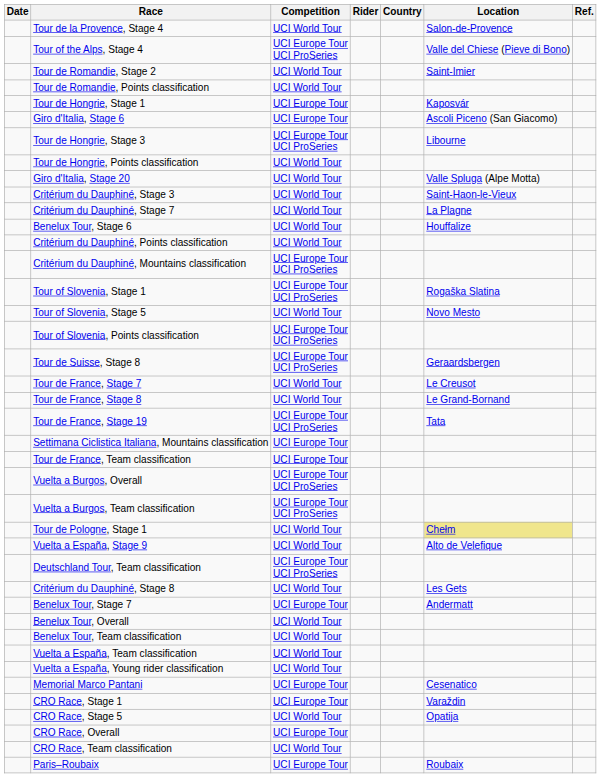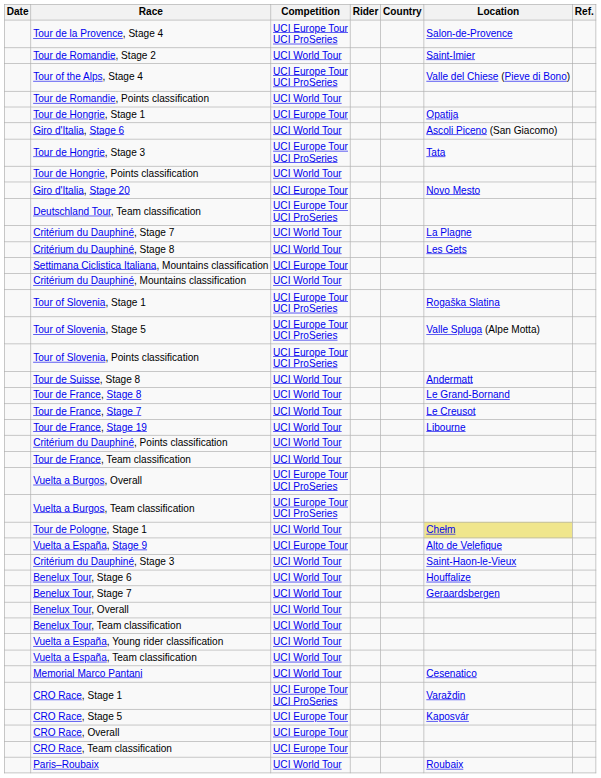 <table class="wikitable sortable">
 <tr>
 <th>Date</th>
 <th>Race</th>
 <th>Competition</th>
 <th>Rider</th>
 <th>Country</th>
 <th>Location</th>
 <th class="unsortable">Ref.</th>
 </tr>
 <tr>
 <td></td>
 <td><a href='#'>Tour de la Provence</a>, Stage 4</td>
+<td><a href='#'>UCI Europe Tour</a> <br> <a href='#'>UCI ProSeries</a></td>
+<td></td>
+<td></td>
+<td><a href='#'>Salon-de-Provence</a></td>
+<td align="center"></td>
+</tr>
+<tr>
+<td></td>
+<td><a href='#'>Tour de Romandie</a>, Stage 2</td>
 <td><a href='#'>UCI World Tour</a></td>
 <td></td>
 <td></td>
-<td><a href='#'>Salon-de-Provence</a></td>
+<td><a href='#'>Saint-Imier</a></td>
 <td align="center"></td>
 </tr>
 <tr>
 <td></td>
 <td><a href='#'>Tour of the Alps</a>, Stage 4</td>
 <td><a href='#'>UCI Europe Tour</a> <br> <a href='#'>UCI ProSeries</a></td>
 <td></td>
 <td></td>
 <td><a href='#'>Valle del Chiese</a> (<a href='#'>Pieve di Bono</a>)</td>
-<td align="center"></td>
-</tr>
-<tr>
-<td></td>
-<td><a href='#'>Tour de Romandie</a>, Stage 2</td>
-<td><a href='#'>UCI World Tour</a></td>
-<td></td>
-<td></td>
-<td><a href='#'>Saint-Imier</a></td>
 <td align="center"></td>
 </tr>
 <tr>
 <td></td>
 <td><a href='#'>Tour de Romandie</a>, Points classification</td>
 <td><a href='#'>UCI World Tour</a></td>
 <td></td>
 <td></td>
 <td></td>
 <td align="center"></td>
 </tr>
 <tr>
 <td></td>
 <td><a href='#'>Tour de Hongrie</a>, Stage 1</td>
 <td><a href='#'>UCI Europe Tour</a></td>
 <td></td>
 <td></td>
-<td><a href='#'>Kaposvár</a></td>
+<td><a href='#'>Opatija</a></td>
 <td align="center"></td>
 </tr>
 <tr>
 <td></td>
 <td><a href='#'>Giro d'Italia</a>, <a href='#'>Stage 6</a></td>
-<td><a href='#'>UCI Europe Tour</a></td>
+<td><a href='#'>UCI World Tour</a></td>
 <td></td>
 <td></td>
 <td><a href='#'>Ascoli Piceno</a> (San Giacomo)</td>
 <td align="center"></td>
 </tr>
 <tr>
 <td></td>
 <td><a href='#'>Tour de Hongrie</a>, Stage 3</td>
 <td><a href='#'>UCI Europe Tour</a> <br> <a href='#'>UCI ProSeries</a></td>
 <td></td>
 <td></td>
-<td><a href='#'>Libourne</a></td>
+<td><a href='#'>Tata</a></td>
 <td align="center"></td>
 </tr>
 <tr>
 <td></td>
 <td><a href='#'>Tour de Hongrie</a>, Points classification</td>
 <td><a href='#'>UCI World Tour</a></td>
 <td></td>
 <td></td>
 <td></td>
 <td align="center"></td>
 </tr>
 <tr>
 <td></td>
 <td><a href='#'>Giro d'Italia</a>, <a href='#'>Stage 20</a></td>
-<td><a href='#'>UCI World Tour</a></td>
+<td><a href='#'>UCI Europe Tour</a></td>
 <td></td>
 <td></td>
-<td><a href='#'>Valle Spluga</a> (Alpe Motta)</td>
+<td><a href='#'>Novo Mesto</a></td>
 <td align="center"></td>
 </tr>
 <tr>
 <td></td>
-<td><a href='#'>Critérium du Dauphiné</a>, Stage 3</td>
-<td><a href='#'>UCI World Tour</a></td>
+<td><a href='#'>Deutschland Tour</a>, Team classification</td>
+<td><a href='#'>UCI Europe Tour</a> <br> <a href='#'>UCI ProSeries</a></td>
+<td align="center"></td>
 <td></td>
 <td></td>
-<td><a href='#'>Saint-Haon-le-Vieux</a></td>
 <td align="center"></td>
 </tr>
 <tr>
 <td></td>
 <td><a href='#'>Critérium du Dauphiné</a>, Stage 7</td>
 <td><a href='#'>UCI World Tour</a></td>
 <td></td>
 <td></td>
 <td><a href='#'>La Plagne</a></td>
 <td align="center"></td>
 </tr>
 <tr>
 <td></td>
-<td><a href='#'>Benelux Tour</a>, Stage 6</td>
+<td><a href='#'>Critérium du Dauphiné</a>, Stage 8</td>
 <td><a href='#'>UCI World Tour</a></td>
 <td></td>
 <td></td>
-<td><a href='#'>Houffalize</a></td>
+<td><a href='#'>Les Gets</a></td>
 <td align="center"></td>
 </tr>
 <tr>
 <td></td>
-<td><a href='#'>Critérium du Dauphiné</a>, Points classification</td>
-<td><a href='#'>UCI World Tour</a></td>
+<td><a href='#'>Settimana Ciclistica Italiana</a>, Mountains classification</td>
+<td><a href='#'>UCI Europe Tour</a></td>
 <td></td>
 <td></td>
 <td></td>
 <td align="center"></td>
 </tr>
 <tr>
 <td></td>
 <td><a href='#'>Critérium du Dauphiné</a>, Mountains classification</td>
-<td><a href='#'>UCI Europe Tour</a> <br> <a href='#'>UCI ProSeries</a></td>
+<td><a href='#'>UCI World Tour</a></td>
 <td></td>
 <td></td>
 <td></td>
 <td align="center"></td>
 </tr>
 <tr>
 <td></td>
 <td><a href='#'>Tour of Slovenia</a>, Stage 1</td>
 <td><a href='#'>UCI Europe Tour</a> <br> <a href='#'>UCI ProSeries</a></td>
 <td></td>
 <td></td>
 <td><a href='#'>Rogaška Slatina</a></td>
 <td align="center"></td>
 </tr>
 <tr>
 <td></td>
 <td><a href='#'>Tour of Slovenia</a>, Stage 5</td>
-<td><a href='#'>UCI World Tour</a></td>
+<td><a href='#'>UCI Europe Tour</a> <br> <a href='#'>UCI ProSeries</a></td>
 <td></td>
 <td></td>
-<td><a href='#'>Novo Mesto</a></td>
+<td><a href='#'>Valle Spluga</a> (Alpe Motta)</td>
 <td align="center"></td>
 </tr>
 <tr>
 <td></td>
 <td><a href='#'>Tour of Slovenia</a>, Points classification</td>
 <td><a href='#'>UCI Europe Tour</a> <br> <a href='#'>UCI ProSeries</a></td>
 <td></td>
 <td></td>
 <td></td>
 <td align="center"></td>
 </tr>
 <tr>
 <td></td>
 <td><a href='#'>Tour de Suisse</a>, Stage 8</td>
-<td><a href='#'>UCI Europe Tour</a> <br> <a href='#'>UCI ProSeries</a></td>
+<td><a href='#'>UCI World Tour</a></td>
 <td></td>
 <td></td>
-<td><a href='#'>Geraardsbergen</a></td>
+<td><a href='#'>Andermatt</a></td>
+<td align="center"></td>
+</tr>
+<tr>
+<td></td>
+<td><a href='#'>Tour de France</a>, <a href='#'>Stage 8</a></td>
+<td><a href='#'>UCI World Tour</a></td>
+<td></td>
+<td></td>
+<td><a href='#'>Le Grand-Bornand</a></td>
 <td align="center"></td>
 </tr>
 <tr>
 <td></td>
 <td><a href='#'>Tour de France</a>, <a href='#'>Stage 7</a></td>
 <td><a href='#'>UCI World Tour</a></td>
 <td></td>
 <td></td>
 <td><a href='#'>Le Creusot</a></td>
 <td align="center"></td>
 </tr>
 <tr>
 <td></td>
-<td><a href='#'>Tour de France</a>, <a href='#'>Stage 8</a></td>
+<td><a href='#'>Tour de France</a>, <a href='#'>Stage 19</a></td>
 <td><a href='#'>UCI World Tour</a></td>
 <td></td>
 <td></td>
-<td><a href='#'>Le Grand-Bornand</a></td>
+<td><a href='#'>Libourne</a></td>
 <td align="center"></td>
 </tr>
 <tr>
 <td></td>
-<td><a href='#'>Tour de France</a>, <a href='#'>Stage 19</a></td>
-<td><a href='#'>UCI Europe Tour</a> <br> <a href='#'>UCI ProSeries</a></td>
-<td></td>
-<td></td>
-<td><a href='#'>Tata</a></td>
-<td align="center"></td>
-</tr>
-<tr>
-<td></td>
-<td><a href='#'>Settimana Ciclistica Italiana</a>, Mountains classification</td>
-<td><a href='#'>UCI Europe Tour</a></td>
+<td><a href='#'>Critérium du Dauphiné</a>, Points classification</td>
+<td><a href='#'>UCI World Tour</a></td>
 <td></td>
 <td></td>
 <td></td>
 <td align="center"></td>
 </tr>
 <tr>
 <td></td>
 <td><a href='#'>Tour de France</a>, Team classification</td>
-<td><a href='#'>UCI Europe Tour</a></td>
+<td><a href='#'>UCI World Tour</a></td>
 <td align="center"></td>
 <td></td>
 <td></td>
 <td align="center"></td>
 </tr>
 <tr>
 <td></td>
 <td><a href='#'>Vuelta a Burgos</a>, Overall</td>
 <td><a href='#'>UCI Europe Tour</a> <br> <a href='#'>UCI ProSeries</a></td>
 <td></td>
 <td></td>
 <td></td>
 <td align="center"></td>
 </tr>
 <tr>
 <td></td>
 <td><a href='#'>Vuelta a Burgos</a>, Team classification</td>
 <td><a href='#'>UCI Europe Tour</a> <br> <a href='#'>UCI ProSeries</a></td>
 <td align="center"></td>
 <td></td>
 <td></td>
 <td align="center"></td>
 </tr>
 <tr>
 <td></td>
 <td><a href='#'>Tour de Pologne</a>, Stage 1</td>
 <td><a href='#'>UCI World Tour</a></td>
 <td></td>
 <td></td>
 <td style="background: khaki;"><a href='#'>Chełm</a></td>
 <td align="center"></td>
 </tr>
 <tr>
 <td></td>
 <td><a href='#'>Vuelta a España</a>, <a href='#'>Stage 9</a></td>
-<td><a href='#'>UCI World Tour</a></td>
+<td><a href='#'>UCI Europe Tour</a></td>
 <td></td>
 <td></td>
 <td><a href='#'>Alto de Velefique</a></td>
 <td align="center"></td>
 </tr>
 <tr>
 <td></td>
-<td><a href='#'>Deutschland Tour</a>, Team classification</td>
-<td><a href='#'>UCI Europe Tour</a> <br> <a href='#'>UCI ProSeries</a></td>
-<td align="center"></td>
+<td><a href='#'>Critérium du Dauphiné</a>, Stage 3</td>
+<td><a href='#'>UCI World Tour</a></td>
 <td></td>
 <td></td>
+<td><a href='#'>Saint-Haon-le-Vieux</a></td>
 <td align="center"></td>
 </tr>
 <tr>
 <td></td>
-<td><a href='#'>Critérium du Dauphiné</a>, Stage 8</td>
+<td><a href='#'>Benelux Tour</a>, Stage 6</td>
 <td><a href='#'>UCI World Tour</a></td>
 <td></td>
 <td></td>
-<td><a href='#'>Les Gets</a></td>
+<td><a href='#'>Houffalize</a></td>
 <td align="center"></td>
 </tr>
 <tr>
 <td></td>
 <td><a href='#'>Benelux Tour</a>, Stage 7</td>
-<td><a href='#'>UCI Europe Tour</a></td>
+<td><a href='#'>UCI World Tour</a></td>
 <td></td>
 <td></td>
-<td><a href='#'>Andermatt</a></td>
+<td><a href='#'>Geraardsbergen</a></td>
 <td align="center"></td>
 </tr>
 <tr>
 <td></td>
 <td><a href='#'>Benelux Tour</a>, Overall</td>
 <td><a href='#'>UCI World Tour</a></td>
 <td></td>
 <td></td>
 <td></td>
 <td align="center"></td>
 </tr>
 <tr>
 <td></td>
 <td><a href='#'>Benelux Tour</a>, Team classification</td>
 <td><a href='#'>UCI World Tour</a></td>
 <td align="center"></td>
 <td></td>
 <td></td>
 <td align="center"></td>
 </tr>
 <tr>
 <td></td>
+<td><a href='#'>Vuelta a España</a>, Young rider classification</td>
+<td><a href='#'>UCI World Tour</a></td>
+<td></td>
+<td></td>
+<td></td>
+<td align="center"></td>
+</tr>
+<tr>
+<td></td>
 <td><a href='#'>Vuelta a España</a>, Team classification</td>
 <td><a href='#'>UCI World Tour</a></td>
 <td align="center"></td>
 <td></td>
 <td></td>
 <td align="center"></td>
 </tr>
 <tr>
 <td></td>
-<td><a href='#'>Vuelta a España</a>, Young rider classification</td>
+<td><a href='#'>Memorial Marco Pantani</a></td>
 <td><a href='#'>UCI World Tour</a></td>
-<td></td>
-<td></td>
-<td></td>
-<td align="center"></td>
-</tr>
-<tr>
-<td></td>
-<td><a href='#'>Memorial Marco Pantani</a></td>
-<td><a href='#'>UCI Europe Tour</a></td>
 <td></td>
 <td></td>
 <td><a href='#'>Cesenatico</a></td>
 <td align="center"></td>
 </tr>
 <tr>
 <td></td>
 <td><a href='#'>CRO Race</a>, Stage 1</td>
-<td><a href='#'>UCI Europe Tour</a></td>
+<td><a href='#'>UCI Europe Tour</a> <br> <a href='#'>UCI ProSeries</a></td>
 <td></td>
 <td></td>
 <td><a href='#'>Varaždin</a></td>
 <td align="center"></td>
 </tr>
 <tr>
 <td></td>
 <td><a href='#'>CRO Race</a>, Stage 5</td>
-<td><a href='#'>UCI World Tour</a></td>
+<td><a href='#'>UCI Europe Tour</a></td>
 <td></td>
 <td></td>
-<td><a href='#'>Opatija</a></td>
+<td><a href='#'>Kaposvár</a></td>
 <td align="center"></td>
 </tr>
 <tr>
 <td></td>
 <td><a href='#'>CRO Race</a>, Overall</td>
 <td><a href='#'>UCI Europe Tour</a></td>
 <td></td>
 <td></td>
 <td></td>
 <td align="center"></td>
 </tr>
 <tr>
 <td></td>
 <td><a href='#'>CRO Race</a>, Team classification</td>
-<td><a href='#'>UCI World Tour</a></td>
+<td><a href='#'>UCI Europe Tour</a></td>
 <td align="center"></td>
 <td></td>
 <td></td>
 <td align="center"></td>
 </tr>
 <tr>
 <td></td>
 <td><a href='#'>Paris–Roubaix</a></td>
-<td><a href='#'>UCI Europe Tour</a></td>
+<td><a href='#'>UCI World Tour</a></td>
 <td></td>
 <td></td>
 <td><a href='#'>Roubaix</a></td>
 <td align="center"></td>
 </tr>
 </table>
